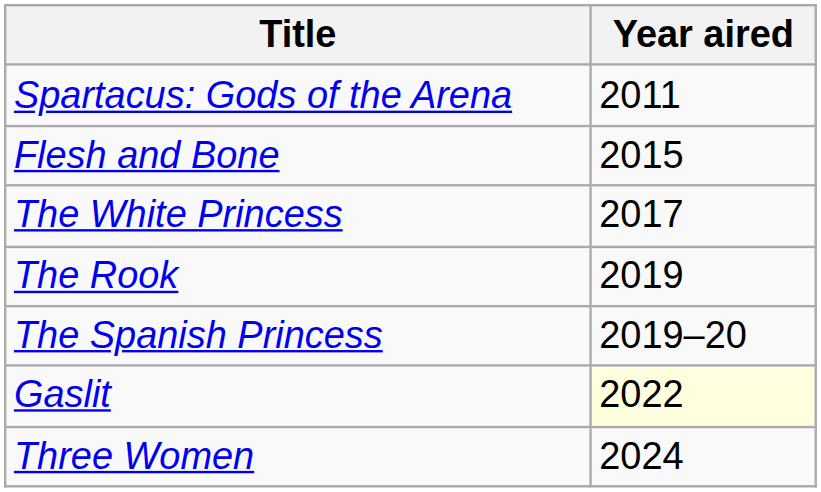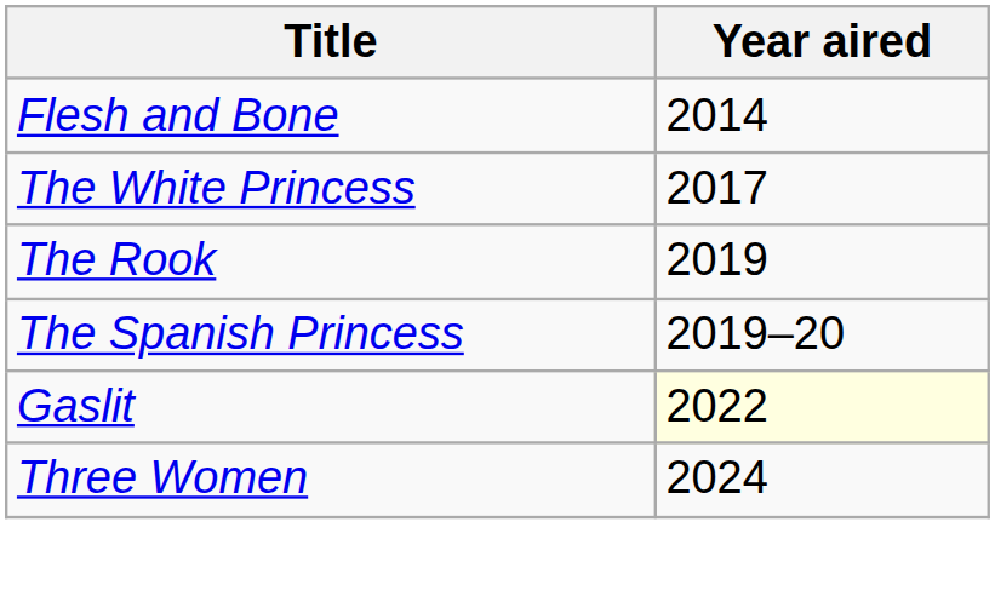 <table class="wikitable sortable" style="width:55%">
 <tr>
 <th>Title</th>
 <th>Year aired</th>
 </tr>
 <tr>
-<td><em><a href='#'>Spartacus: Gods of the Arena</a></em></td>
-<td>2011</td>
-</tr>
-<tr>
 <td><em><a href='#'>Flesh and Bone</a></em></td>
-<td>2015</td>
+<td>2014</td>
 </tr>
 <tr>
 <td><em><a href='#'>The White Princess</a></em></td>
 <td>2017</td>
 </tr>
 <tr>
 <td><em><a href='#'>The Rook</a></em></td>
 <td>2019</td>
 </tr>
 <tr>
 <td><em><a href='#'>The Spanish Princess</a></em></td>
 <td>2019–20</td>
 </tr>
 <tr>
 <td><em><a href='#'>Gaslit</a></em></td>
 <td style="background: lightyellow;">2022</td>
 </tr>
 <tr>
 <td><em><a href='#'>Three Women</a></em></td>
 <td>2024</td>
 </tr>
 </table>
